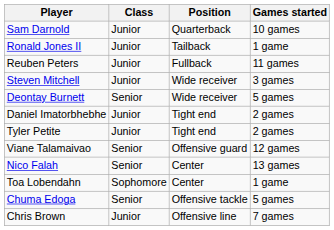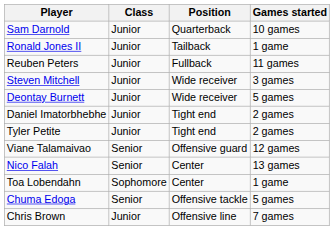 <table class="wikitable">
 <tr>
 <th>Player</th>
 <th>Class</th>
 <th>Position</th>
 <th>Games started</th>
 </tr>
 <tr>
 <td><a href='#'>Sam Darnold</a></td>
 <td>Junior</td>
 <td>Quarterback</td>
 <td>10 games</td>
 </tr>
 <tr>
 <td><a href='#'>Ronald Jones II</a></td>
 <td>Junior</td>
 <td>Tailback</td>
 <td>1 game</td>
 </tr>
 <tr>
 <td>Reuben Peters</td>
 <td>Junior </td>
 <td>Fullback</td>
 <td>11 games</td>
 </tr>
 <tr>
 <td><a href='#'>Steven Mitchell</a></td>
 <td>Junior</td>
 <td>Wide receiver</td>
 <td>3 games</td>
 </tr>
 <tr>
 <td><a href='#'>Deontay Burnett</a></td>
-<td>Senior</td>
+<td>Junior</td>
 <td>Wide receiver</td>
 <td>5 games</td>
 </tr>
 <tr>
 <td>Daniel Imatorbhebhe</td>
 <td>Junior</td>
 <td>Tight end</td>
 <td>2 games</td>
 </tr>
 <tr>
 <td>Tyler Petite</td>
 <td>Junior</td>
 <td>Tight end</td>
 <td>2 games</td>
 </tr>
 <tr>
 <td>Viane Talamaivao</td>
 <td>Senior</td>
 <td>Offensive guard</td>
 <td>12 games</td>
 </tr>
 <tr>
 <td><a href='#'>Nico Falah</a></td>
 <td>Senior </td>
 <td>Center</td>
 <td>13 games</td>
 </tr>
 <tr>
 <td>Toa Lobendahn</td>
 <td>Sophomore </td>
 <td>Center</td>
 <td>1 game</td>
 </tr>
 <tr>
 <td><a href='#'>Chuma Edoga</a></td>
 <td>Senior </td>
 <td>Offensive tackle</td>
 <td>5 games</td>
 </tr>
 <tr>
 <td>Chris Brown</td>
 <td>Junior </td>
 <td>Offensive line</td>
 <td>7 games</td>
 </tr>
 </table>
